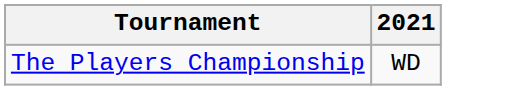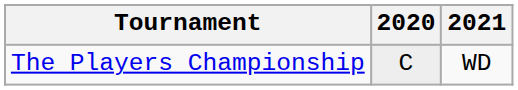 <table class="wikitable" style="font-size:95%;text-align:center;">
 <tr>
 <th>Tournament</th>
+<th>2020</th>
 <th>2021</th>
 </tr>
 <tr>
 <td align=left><a href='#'>The Players Championship</a></td>
+<td style="background:#eeeeee;">C</td>
 <td>WD</td>
 </tr>
 </table>
